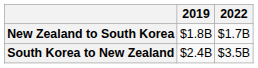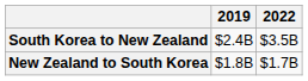 <table class="wikitable">
 <tr>
 <th></th>
 <th>2019</th>
 <th>2022</th>
 </tr>
 <tr>
+<th>South Korea to New Zealand</th>
+<td>$2.4B</td>
+<td>$3.5B</td>
+</tr>
+<tr>
 <th>New Zealand to South Korea</th>
 <td>$1.8B</td>
 <td>$1.7B</td>
 </tr>
-<tr>
-<th>South Korea to New Zealand</th>
-<td>$2.4B</td>
-<td>$3.5B</td>
-</tr>
 </table>
